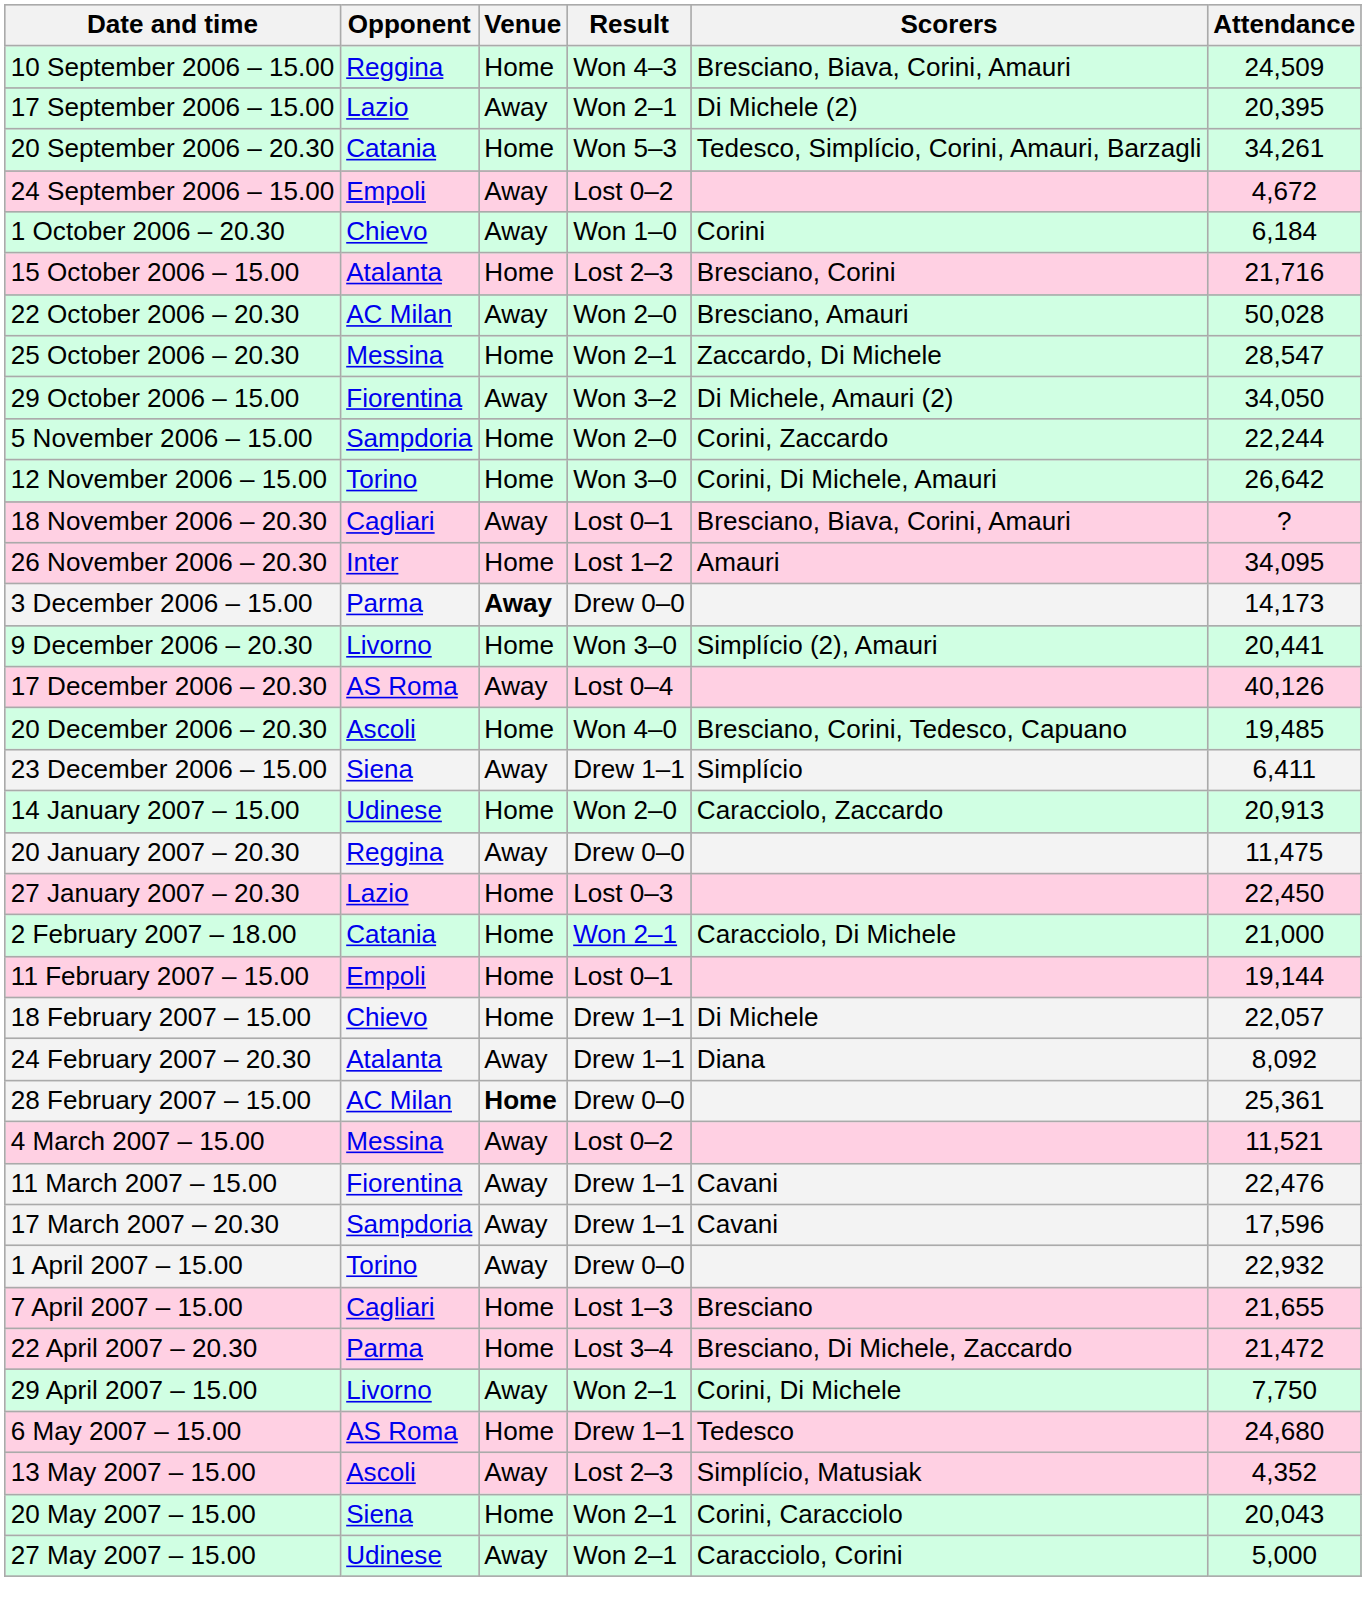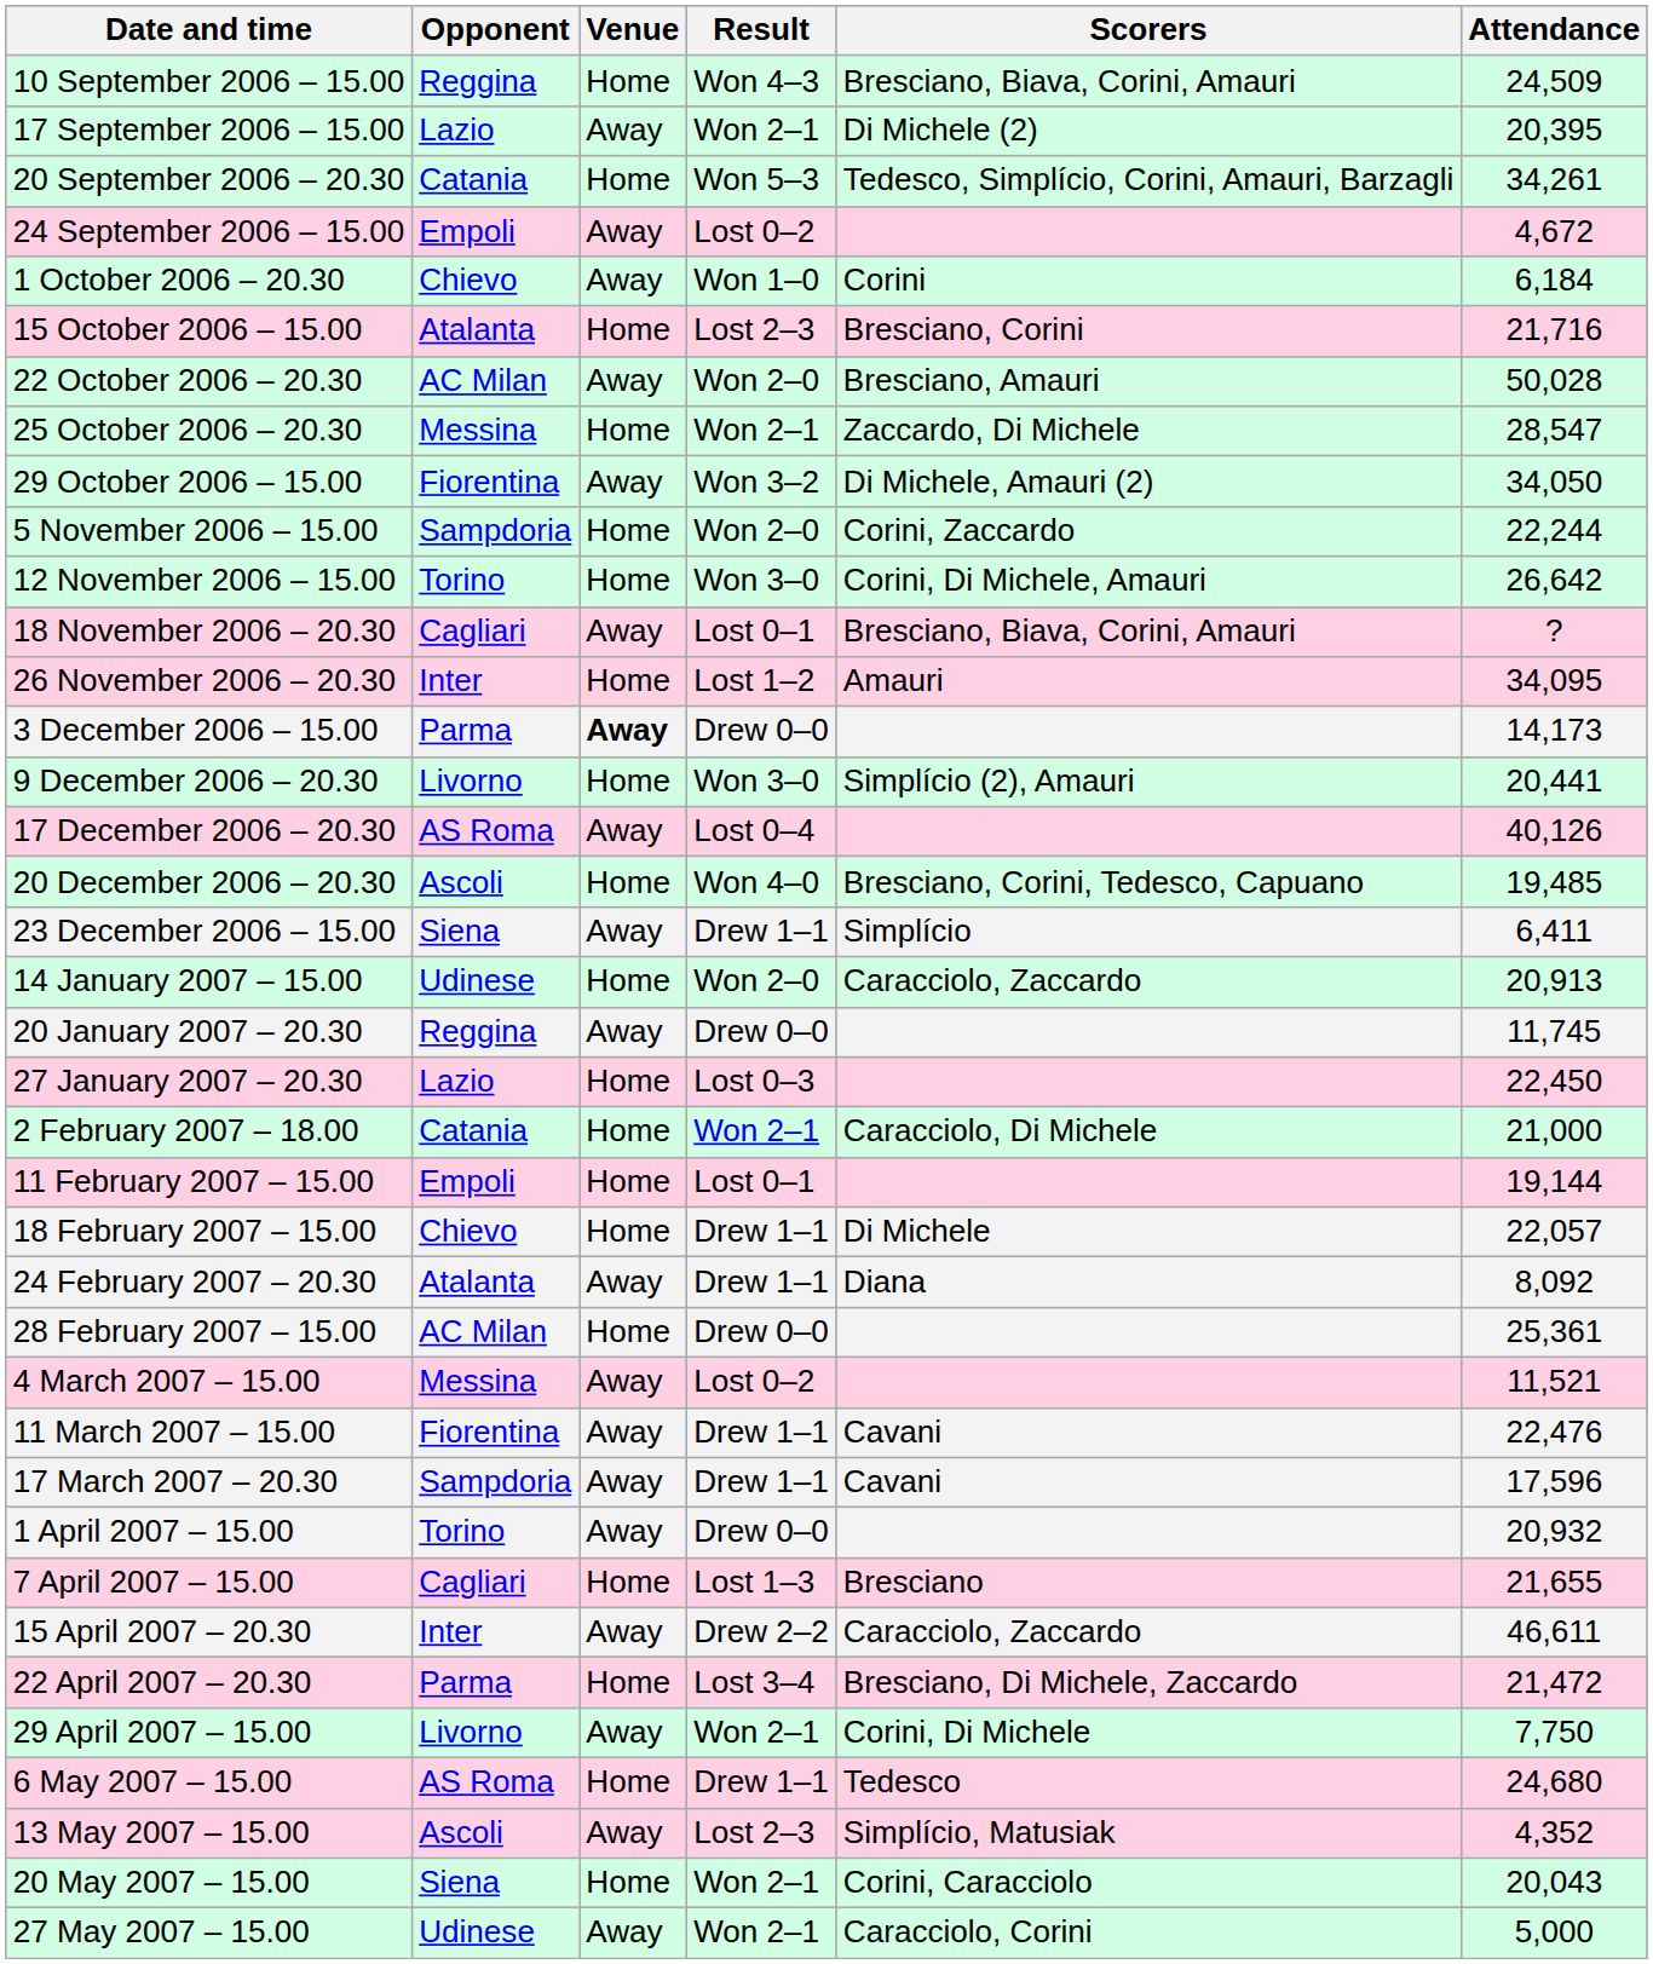 <table class="wikitable">
 <tr>
 <th>Date and time</th>
 <th>Opponent</th>
 <th>Venue</th>
 <th>Result</th>
 <th>Scorers</th>
 <th>Attendance</th>
 </tr>
 <tr style="background-color: #d0ffe3;">
 <td>10 September 2006 – 15.00</td>
 <td><a href='#'>Reggina</a></td>
 <td>Home</td>
 <td>Won 4–3</td>
 <td>Bresciano, Biava, Corini, Amauri</td>
 <td align="center">24,509</td>
 </tr>
 <tr style="background-color: #d0ffe3;">
 <td>17 September 2006 – 15.00</td>
 <td><a href='#'>Lazio</a></td>
 <td>Away</td>
 <td>Won 2–1</td>
 <td>Di Michele (2)</td>
 <td align="center">20,395</td>
 </tr>
 <tr style="background-color: #d0ffe3;">
 <td>20 September 2006 – 20.30</td>
 <td><a href='#'>Catania</a></td>
 <td>Home</td>
 <td>Won 5–3</td>
 <td>Tedesco, Simplício, Corini, Amauri, Barzagli</td>
 <td align="center">34,261</td>
 </tr>
 <tr style="background-color: #ffd0e3;">
 <td>24 September 2006 – 15.00</td>
 <td><a href='#'>Empoli</a></td>
 <td>Away</td>
 <td>Lost 0–2</td>
 <td></td>
 <td align="center">4,672</td>
 </tr>
 <tr style="background-color: #d0ffe3;">
 <td>1 October 2006 – 20.30</td>
 <td><a href='#'>Chievo</a></td>
 <td>Away</td>
 <td>Won 1–0</td>
 <td>Corini</td>
 <td align="center">6,184</td>
 </tr>
 <tr style="background-color: #ffd0e3;">
 <td>15 October 2006 – 15.00</td>
 <td><a href='#'>Atalanta</a></td>
 <td>Home</td>
 <td>Lost 2–3</td>
 <td>Bresciano, Corini</td>
 <td align="center">21,716</td>
 </tr>
 <tr style="background-color: #d0ffe3;">
 <td>22 October 2006 – 20.30</td>
 <td><a href='#'>AC Milan</a></td>
 <td>Away</td>
 <td>Won 2–0</td>
 <td>Bresciano, Amauri</td>
 <td align="center">50,028</td>
 </tr>
 <tr style="background-color: #d0ffe3;">
 <td>25 October 2006 – 20.30</td>
 <td><a href='#'>Messina</a></td>
 <td>Home</td>
 <td>Won 2–1</td>
 <td>Zaccardo, Di Michele</td>
 <td align="center">28,547</td>
 </tr>
 <tr style="background-color: #d0ffe3;">
 <td>29 October 2006 – 15.00</td>
 <td><a href='#'>Fiorentina</a></td>
 <td>Away</td>
 <td>Won 3–2</td>
 <td>Di Michele, Amauri (2)</td>
 <td align="center">34,050</td>
 </tr>
 <tr style="background-color: #d0ffe3;">
 <td>5 November 2006 – 15.00</td>
 <td><a href='#'>Sampdoria</a></td>
 <td>Home</td>
 <td>Won 2–0</td>
 <td>Corini, Zaccardo</td>
 <td align="center">22,244</td>
 </tr>
 <tr style="background-color: #d0ffe3;">
 <td>12 November 2006 – 15.00</td>
 <td><a href='#'>Torino</a></td>
 <td>Home</td>
 <td>Won 3–0</td>
 <td>Corini, Di Michele, Amauri</td>
 <td align="center">26,642</td>
 </tr>
 <tr style="background-color: #ffd0e3;">
 <td>18 November 2006 – 20.30</td>
 <td><a href='#'>Cagliari</a></td>
 <td>Away</td>
 <td>Lost 0–1</td>
 <td>Bresciano, Biava, Corini, Amauri</td>
 <td align="center">?</td>
 </tr>
 <tr style="background-color: #ffd0e3;">
 <td>26 November 2006 – 20.30</td>
 <td><a href='#'>Inter</a></td>
 <td>Home</td>
 <td>Lost 1–2</td>
 <td>Amauri</td>
 <td align="center">34,095</td>
 </tr>
 <tr style="background-color: #f3f3f3;">
 <td>3 December 2006 – 15.00</td>
 <td><a href='#'>Parma</a></td>
 <td><strong>Away</strong></td>
 <td>Drew 0–0</td>
 <td></td>
 <td align="center">14,173</td>
 </tr>
 <tr style="background-color: #d0ffe3;">
 <td>9 December 2006 – 20.30</td>
 <td><a href='#'>Livorno</a></td>
 <td>Home</td>
 <td>Won 3–0</td>
 <td>Simplício (2), Amauri</td>
 <td align="center">20,441</td>
 </tr>
 <tr style="background-color: #ffd0e3;">
 <td>17 December 2006 – 20.30</td>
 <td><a href='#'>AS Roma</a></td>
 <td>Away</td>
 <td>Lost 0–4</td>
 <td></td>
 <td align="center">40,126</td>
 </tr>
 <tr style="background-color: #d0ffe3;">
 <td>20 December 2006 – 20.30</td>
 <td><a href='#'>Ascoli</a></td>
 <td>Home</td>
 <td>Won 4–0</td>
 <td>Bresciano, Corini, Tedesco, Capuano</td>
 <td align="center">19,485</td>
 </tr>
 <tr style="background-color: #f3f3f3;">
 <td>23 December 2006 – 15.00</td>
 <td><a href='#'>Siena</a></td>
 <td>Away</td>
 <td>Drew 1–1</td>
 <td>Simplício</td>
 <td align="center">6,411</td>
 </tr>
 <tr style="background-color: #d0ffe3;">
 <td>14 January 2007 – 15.00</td>
 <td><a href='#'>Udinese</a></td>
 <td>Home</td>
 <td>Won 2–0</td>
 <td>Caracciolo, Zaccardo</td>
 <td align="center">20,913</td>
 </tr>
 <tr style="background-color: #f3f3f3;">
 <td>20 January 2007 – 20.30</td>
 <td><a href='#'>Reggina</a></td>
 <td>Away</td>
 <td>Drew 0–0</td>
 <td></td>
-<td align="center">11,475</td>
+<td align="center">11,745</td>
 </tr>
 <tr style="background-color: #ffd0e3;">
 <td>27 January 2007 – 20.30</td>
 <td><a href='#'>Lazio</a></td>
 <td>Home</td>
 <td>Lost 0–3</td>
 <td></td>
 <td align="center">22,450</td>
 </tr>
 <tr style="background-color: #d0ffe3;">
 <td>2 February 2007 – 18.00</td>
 <td><a href='#'>Catania</a></td>
 <td>Home</td>
 <td><a href='#'>Won 2–1</a></td>
 <td>Caracciolo, Di Michele</td>
 <td align="center">21,000</td>
 </tr>
 <tr style="background-color: #ffd0e3;">
 <td>11 February 2007 – 15.00</td>
 <td><a href='#'>Empoli</a></td>
 <td>Home</td>
 <td>Lost 0–1</td>
 <td></td>
 <td align="center">19,144</td>
 </tr>
 <tr style="background-color: #f3f3f3;">
 <td>18 February 2007 – 15.00</td>
 <td><a href='#'>Chievo</a></td>
 <td>Home</td>
 <td>Drew 1–1</td>
 <td>Di Michele</td>
 <td align="center">22,057</td>
 </tr>
 <tr style="background-color: #f3f3f3;">
 <td>24 February 2007 – 20.30</td>
 <td><a href='#'>Atalanta</a></td>
 <td>Away</td>
 <td>Drew 1–1</td>
 <td>Diana</td>
 <td align="center">8,092</td>
 </tr>
 <tr style="background-color: #f3f3f3;">
 <td>28 February 2007 – 15.00</td>
 <td><a href='#'>AC Milan</a></td>
-<td><strong>Home</strong></td>
+<td>Home</td>
 <td>Drew 0–0</td>
 <td></td>
 <td align="center">25,361</td>
 </tr>
 <tr style="background-color: #ffd0e3;">
 <td>4 March 2007 – 15.00</td>
 <td><a href='#'>Messina</a></td>
 <td>Away</td>
 <td>Lost 0–2</td>
 <td></td>
 <td align="center">11,521</td>
 </tr>
 <tr style="background-color: #f3f3f3;">
 <td>11 March 2007 – 15.00</td>
 <td><a href='#'>Fiorentina</a></td>
 <td>Away</td>
 <td>Drew 1–1</td>
 <td>Cavani</td>
 <td align="center">22,476</td>
 </tr>
 <tr style="background-color: #f3f3f3;">
 <td>17 March 2007 – 20.30</td>
 <td><a href='#'>Sampdoria</a></td>
 <td>Away</td>
 <td>Drew 1–1</td>
 <td>Cavani</td>
 <td align="center">17,596</td>
 </tr>
 <tr style="background-color: #f3f3f3;">
 <td>1 April 2007 – 15.00</td>
 <td><a href='#'>Torino</a></td>
 <td>Away</td>
 <td>Drew 0–0</td>
 <td></td>
-<td align="center">22,932</td>
+<td align="center">20,932</td>
 </tr>
 <tr style="background-color: #ffd0e3;">
 <td>7 April 2007 – 15.00</td>
 <td><a href='#'>Cagliari</a></td>
 <td>Home</td>
 <td>Lost 1–3</td>
 <td>Bresciano</td>
 <td align="center">21,655</td>
+</tr>
+<tr style="background-color: #f3f3f3;">
+<td>15 April 2007 – 20.30</td>
+<td><a href='#'>Inter</a></td>
+<td>Away</td>
+<td>Drew 2–2</td>
+<td>Caracciolo, Zaccardo</td>
+<td align="center">46,611</td>
 </tr>
 <tr style="background-color: #ffd0e3;">
 <td>22 April 2007 – 20.30</td>
 <td><a href='#'>Parma</a></td>
 <td>Home</td>
 <td>Lost 3–4</td>
 <td>Bresciano, Di Michele, Zaccardo</td>
 <td align="center">21,472</td>
 </tr>
 <tr style="background-color: #d0ffe3;">
 <td>29 April 2007 – 15.00</td>
 <td><a href='#'>Livorno</a></td>
 <td>Away</td>
 <td>Won 2–1</td>
 <td>Corini, Di Michele</td>
 <td align="center">7,750</td>
 </tr>
 <tr style="background-color: #ffd0e3;">
 <td>6 May 2007 – 15.00</td>
 <td><a href='#'>AS Roma</a></td>
 <td>Home</td>
 <td>Drew 1–1</td>
 <td>Tedesco</td>
 <td align="center">24,680</td>
 </tr>
 <tr style="background-color: #ffd0e3;">
 <td>13 May 2007 – 15.00</td>
 <td><a href='#'>Ascoli</a></td>
 <td>Away</td>
 <td>Lost 2–3</td>
 <td>Simplício, Matusiak</td>
 <td align="center">4,352</td>
 </tr>
 <tr style="background-color: #d0ffe3;">
 <td>20 May 2007 – 15.00</td>
 <td><a href='#'>Siena</a></td>
 <td>Home</td>
 <td>Won 2–1</td>
 <td>Corini, Caracciolo</td>
 <td align="center">20,043</td>
 </tr>
 <tr style="background-color: #d0ffe3;">
 <td>27 May 2007 – 15.00</td>
 <td><a href='#'>Udinese</a></td>
 <td>Away</td>
 <td>Won 2–1</td>
 <td>Caracciolo, Corini</td>
 <td align="center">5,000</td>
 </tr>
 </table>
